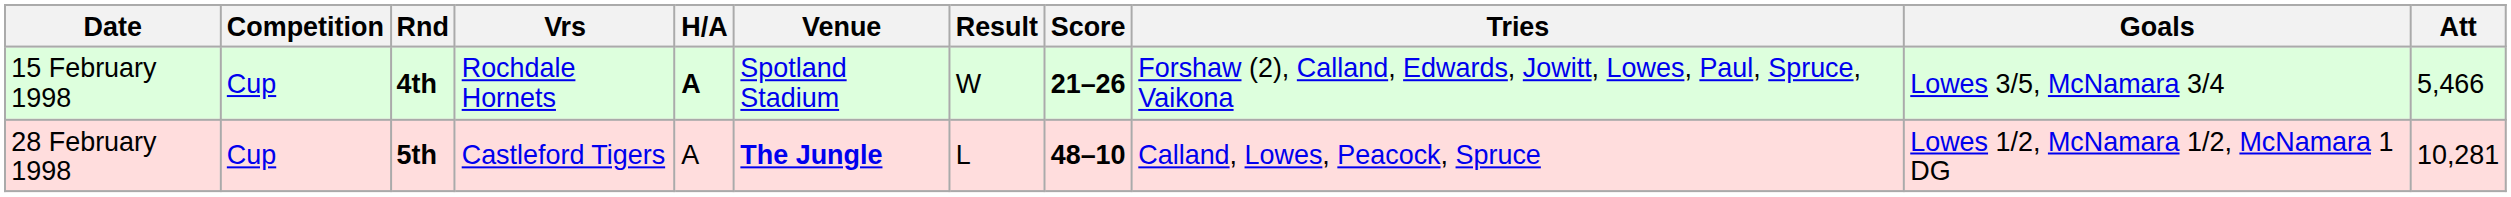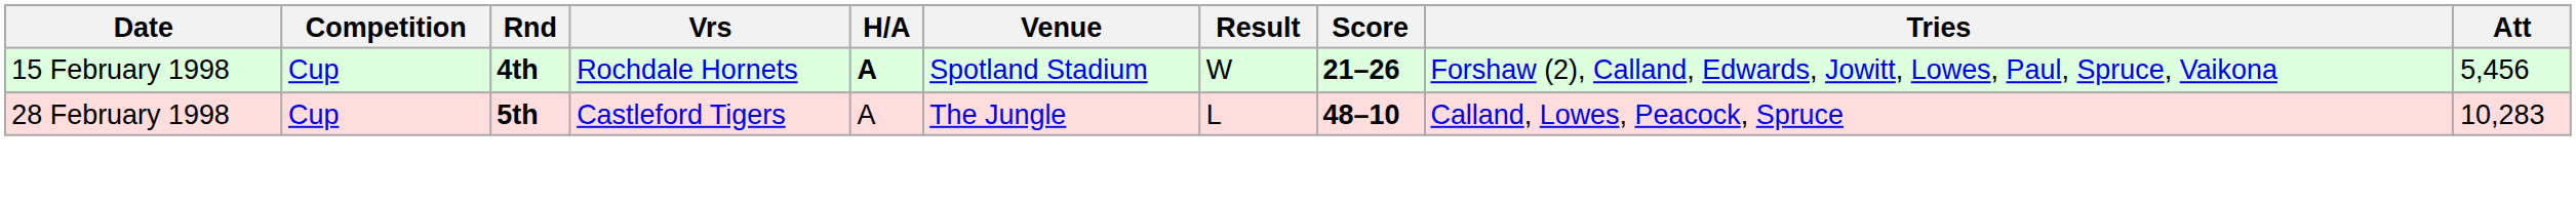 <table class="wikitable" style="font-size:85%;" width="100%">
 <tr>
 <th>Date</th>
 <th>Competition</th>
 <th>Rnd</th>
 <th>Vrs</th>
 <th>H/A</th>
 <th>Venue</th>
 <th>Result</th>
 <th>Score</th>
 <th>Tries</th>
-<th>Goals</th>
 <th>Att</th>
 </tr>
 <tr style="background:#ddffdd;" width=20|>
 <td>15 February 1998</td>
 <td><a href='#'>Cup</a></td>
 <td><strong>4th</strong></td>
 <td><a href='#'>Rochdale Hornets</a></td>
 <td><strong>A</strong></td>
 <td><a href='#'>Spotland Stadium</a></td>
 <td>W</td>
 <td><strong>21–26</strong></td>
 <td><a href='#'>Forshaw</a> (2), <a href='#'>Calland</a>, <a href='#'>Edwards</a>, <a href='#'>Jowitt</a>, <a href='#'>Lowes</a>, <a href='#'>Paul</a>, <a href='#'>Spruce</a>, <a href='#'>Vaikona</a></td>
-<td><a href='#'>Lowes</a> 3/5, <a href='#'>McNamara</a> 3/4</td>
-<td>5,466</td>
+<td>5,456</td>
 </tr>
 <tr style="background:#ffdddd;" width=20|>
 <td>28 February 1998</td>
 <td><a href='#'>Cup</a></td>
 <td><strong>5th</strong></td>
 <td><a href='#'>Castleford Tigers</a></td>
 <td>A</td>
-<td><strong><a href='#'>The Jungle</a></strong></td>
+<td><a href='#'>The Jungle</a></td>
 <td>L</td>
 <td><strong>48–10</strong></td>
 <td><a href='#'>Calland</a>, <a href='#'>Lowes</a>, <a href='#'>Peacock</a>, <a href='#'>Spruce</a></td>
-<td><a href='#'>Lowes</a> 1/2, <a href='#'>McNamara</a> 1/2, <a href='#'>McNamara</a> 1 DG</td>
-<td>10,281</td>
+<td>10,283</td>
 </tr>
 </table>
